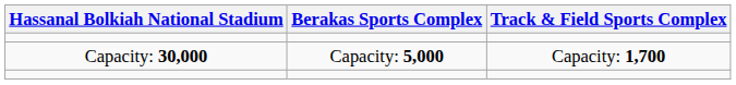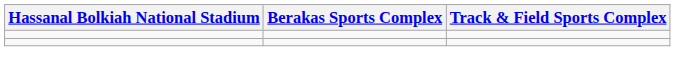 <table class="wikitable" style="text-align:center">
 <tr>
 <th><a href='#'>Hassanal Bolkiah National Stadium</a></th>
 <th><a href='#'>Berakas Sports Complex</a></th>
 <th><a href='#'>Track & Field Sports Complex</a></th>
 </tr>
 <tr>
 <td></td>
 <td></td>
 <td></td>
 </tr>
 <tr>
-<td>Capacity: <strong>30,000</strong></td>
-<td>Capacity: <strong>5,000</strong></td>
-<td>Capacity: <strong>1,700</strong></td>
-</tr>
-<tr>
 <td></td>
 <td></td>
 <td></td>
 </tr>
 </table>
